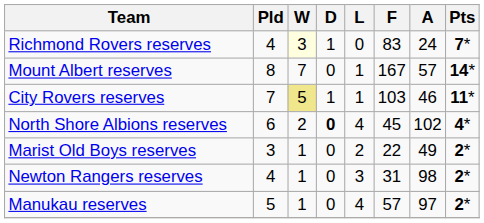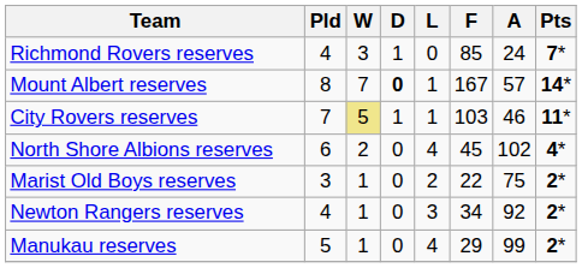 <table class="wikitable" style="text-align:center;">
 <tr>
 <th width=230>Team</th>
 <th width=20 abbr="Played">Pld</th>
 <th width=20 abbr="Won">W</th>
 <th width=20 abbr="Drawn">D</th>
 <th width=20 abbr="Lost">L</th>
 <th width=20 abbr="For">F</th>
 <th width=20 abbr="Against">A</th>
 <th width=20 abbr="Points">Pts</th>
 </tr>
 <tr>
 <td style="text-align:left;"><a href='#'>Richmond Rovers reserves</a></td>
 <td>4</td>
-<td style="background: lightyellow;">3</td>
+<td>3</td>
 <td>1</td>
 <td>0</td>
-<td>83</td>
+<td>85</td>
 <td>24</td>
 <td><strong>7</strong>*</td>
 </tr>
 <tr>
 <td style="text-align:left;"><a href='#'>Mount Albert reserves</a></td>
 <td>8</td>
 <td>7</td>
-<td>0</td>
+<td><strong>0</strong></td>
 <td>1</td>
 <td>167</td>
 <td>57</td>
 <td><strong>14</strong>*</td>
 </tr>
 <tr>
 <td style="text-align:left;"><a href='#'>City Rovers reserves</a></td>
 <td>7</td>
 <td style="background: khaki;">5</td>
 <td>1</td>
 <td>1</td>
 <td>103</td>
 <td>46</td>
 <td><strong>11</strong>*</td>
 </tr>
 <tr>
 <td style="text-align:left;"><a href='#'>North Shore Albions reserves</a></td>
 <td>6</td>
 <td>2</td>
-<td><strong>0</strong></td>
+<td>0</td>
 <td>4</td>
 <td>45</td>
 <td>102</td>
 <td><strong>4</strong>*</td>
 </tr>
 <tr>
 <td style="text-align:left;"><a href='#'>Marist Old Boys reserves</a></td>
 <td>3</td>
 <td>1</td>
 <td>0</td>
 <td>2</td>
 <td>22</td>
-<td>49</td>
+<td>75</td>
 <td><strong>2</strong>*</td>
 </tr>
 <tr>
 <td style="text-align:left;"><a href='#'>Newton Rangers reserves</a></td>
 <td>4</td>
 <td>1</td>
 <td>0</td>
 <td>3</td>
-<td>31</td>
-<td>98</td>
+<td>34</td>
+<td>92</td>
 <td><strong>2</strong>*</td>
 </tr>
 <tr>
 <td style="text-align:left;"><a href='#'>Manukau reserves</a></td>
 <td>5</td>
 <td>1</td>
 <td>0</td>
 <td>4</td>
-<td>57</td>
-<td>97</td>
+<td>29</td>
+<td>99</td>
 <td><strong>2</strong>*</td>
 </tr>
 <tr>
 </tr>
 </table>
